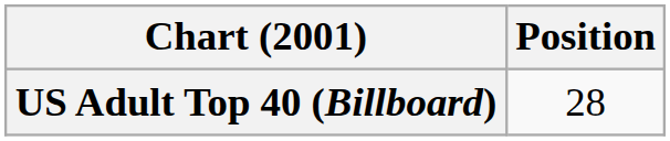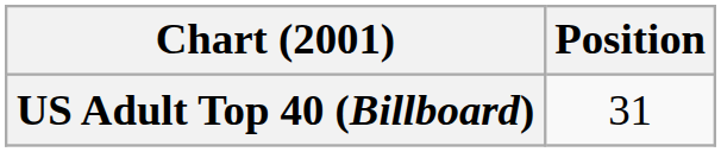 <table class="wikitable plainrowheaders" style="text-align:center">
 <tr>
 <th scope="col">Chart (2001)</th>
 <th scope="col">Position</th>
 </tr>
 <tr>
 <th scope="row">US Adult Top 40 (<em>Billboard</em>)</th>
-<td>28</td>
+<td>31</td>
 </tr>
 </table>
